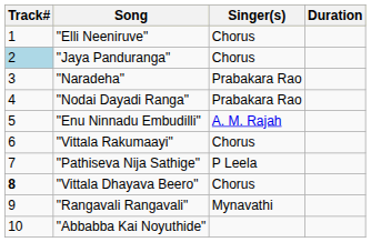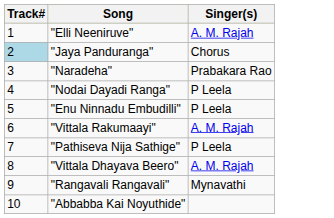 <table class="wikitable">
 <tr style="background:#ff9; text-align:center;">
 <th>Track#</th>
 <th>Song</th>
 <th>Singer(s)</th>
-<th>Duration</th>
 </tr>
 <tr>
 <td>1</td>
 <td>"Elli Neeniruve"</td>
-<td>Chorus</td>
-<td></td>
+<td><a href='#'>A. M. Rajah</a></td>
 </tr>
 <tr>
 <td style="background: lightblue;">2</td>
 <td>"Jaya Panduranga"</td>
 <td>Chorus</td>
-<td></td>
 </tr>
 <tr>
 <td>3</td>
 <td>"Naradeha"</td>
 <td>Prabakara Rao</td>
-<td></td>
 </tr>
 <tr>
 <td>4</td>
 <td>"Nodai Dayadi Ranga"</td>
-<td>Prabakara Rao</td>
-<td></td>
+<td>P Leela</td>
 </tr>
 <tr>
 <td>5</td>
 <td>"Enu Ninnadu Embudilli"</td>
-<td><a href='#'>A. M. Rajah</a></td>
-<td></td>
+<td>P Leela</td>
 </tr>
 <tr>
 <td>6</td>
 <td>"Vittala Rakumaayi"</td>
-<td>Chorus</td>
-<td></td>
+<td><a href='#'>A. M. Rajah</a></td>
 </tr>
 <tr>
 <td>7</td>
 <td>"Pathiseva Nija Sathige"</td>
 <td>P Leela</td>
-<td></td>
 </tr>
 <tr>
-<td><strong>8</strong></td>
+<td>8</td>
 <td>"Vittala Dhayava Beero"</td>
-<td>Chorus</td>
-<td></td>
+<td><a href='#'>A. M. Rajah</a></td>
 </tr>
 <tr>
 <td>9</td>
 <td>"Rangavali Rangavali"</td>
 <td>Mynavathi</td>
-<td></td>
 </tr>
 <tr>
 <td>10</td>
 <td>"Abbabba Kai Noyuthide"</td>
 <td></td>
-<td></td>
 </tr>
 </table>
